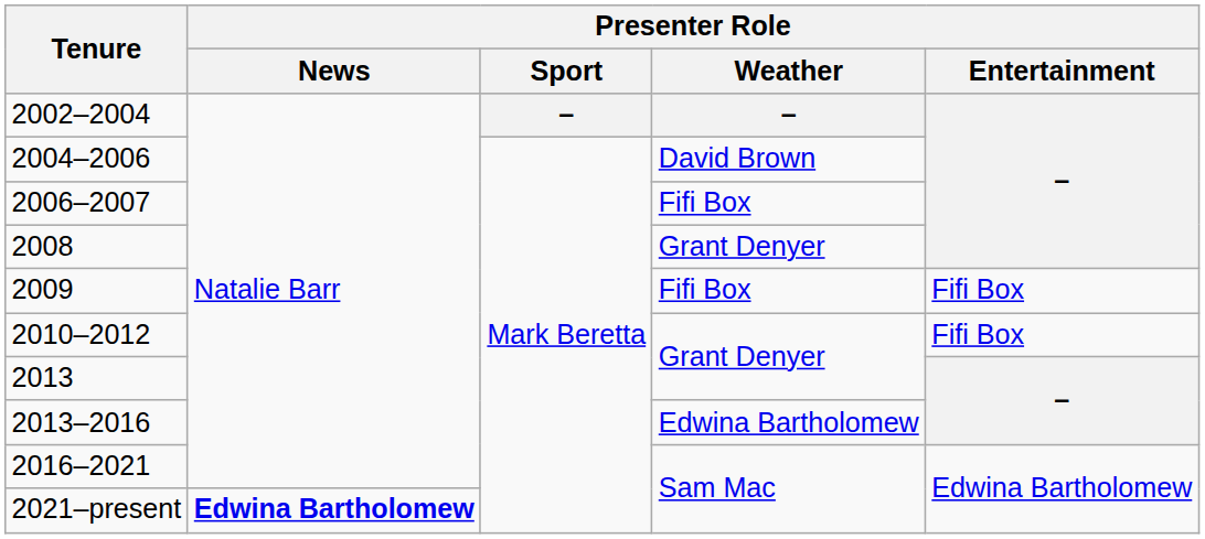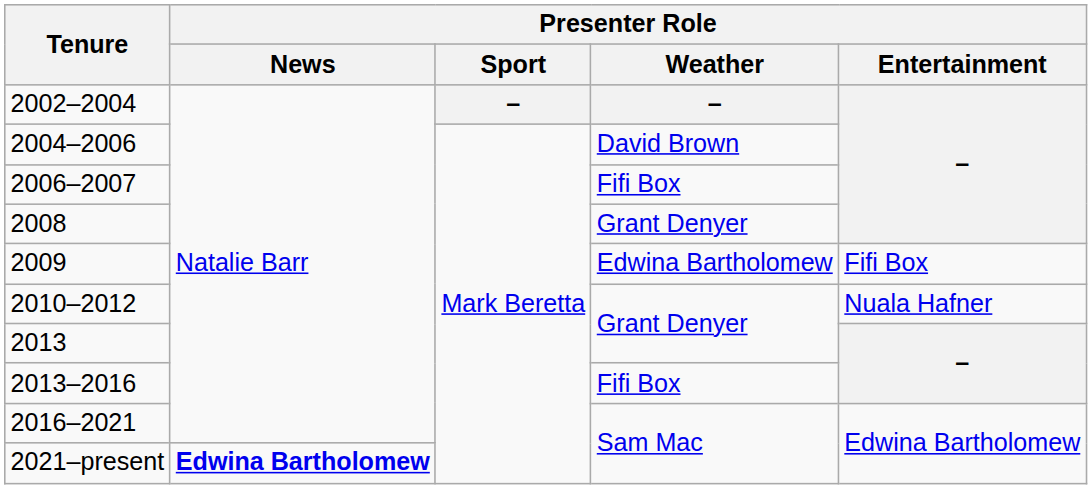 <table class="wikitable">
 <tr>
 <th rowspan="2">Tenure</th>
 <th colspan="4">Presenter Role</th>
 </tr>
 <tr>
 <th>News</th>
 <th>Sport</th>
 <th>Weather</th>
 <th>Entertainment</th>
 </tr>
 <tr>
 <td>2002–2004</td>
 <td rowspan="9"><a href='#'>Natalie Barr</a></td>
 <th>–</th>
 <th>–</th>
 <th rowspan="4">–</th>
 </tr>
 <tr>
 <td>2004–2006</td>
 <td rowspan="9"><a href='#'>Mark Beretta</a></td>
 <td><a href='#'>David Brown</a></td>
 </tr>
 <tr>
 <td>2006–2007</td>
 <td><a href='#'>Fifi Box</a></td>
 </tr>
 <tr>
 <td>2008</td>
 <td><a href='#'>Grant Denyer</a></td>
 </tr>
 <tr>
 <td>2009</td>
-<td><a href='#'>Fifi Box</a></td>
+<td><a href='#'>Edwina Bartholomew</a></td>
 <td><a href='#'>Fifi Box</a></td>
 </tr>
 <tr>
 <td>2010–2012</td>
 <td rowspan="2"><a href='#'>Grant Denyer</a></td>
-<td><a href='#'>Fifi Box</a></td>
+<td><a href='#'>Nuala Hafner</a></td>
 </tr>
 <tr>
 <td>2013</td>
 <th rowspan="2">–</th>
 </tr>
 <tr>
 <td>2013–2016</td>
-<td><a href='#'>Edwina Bartholomew</a></td>
+<td><a href='#'>Fifi Box</a></td>
 </tr>
 <tr>
 <td>2016–2021</td>
 <td rowspan="2"><a href='#'>Sam Mac</a></td>
 <td rowspan="2"><a href='#'>Edwina Bartholomew</a></td>
 </tr>
 <tr>
 <td>2021–present</td>
 <td><strong><a href='#'>Edwina Bartholomew</a></strong></td>
 </tr>
 </table>
